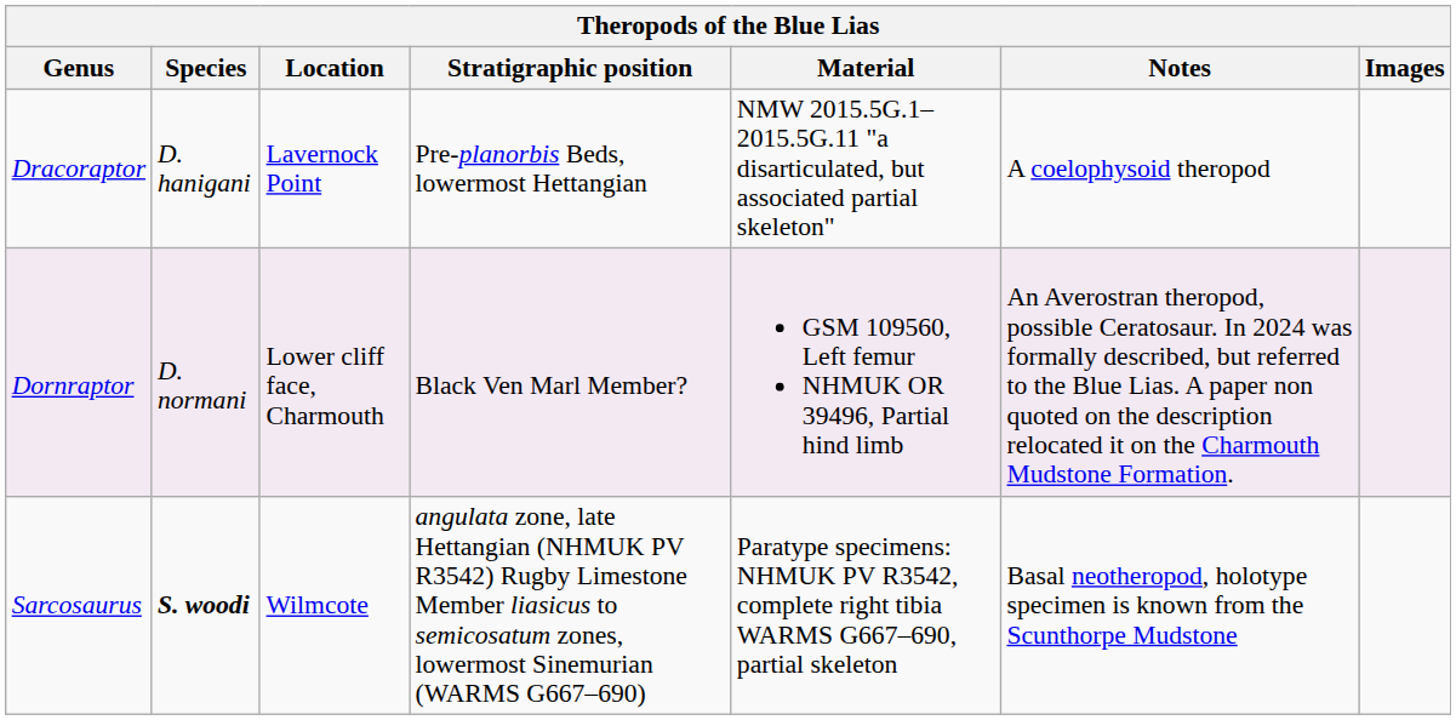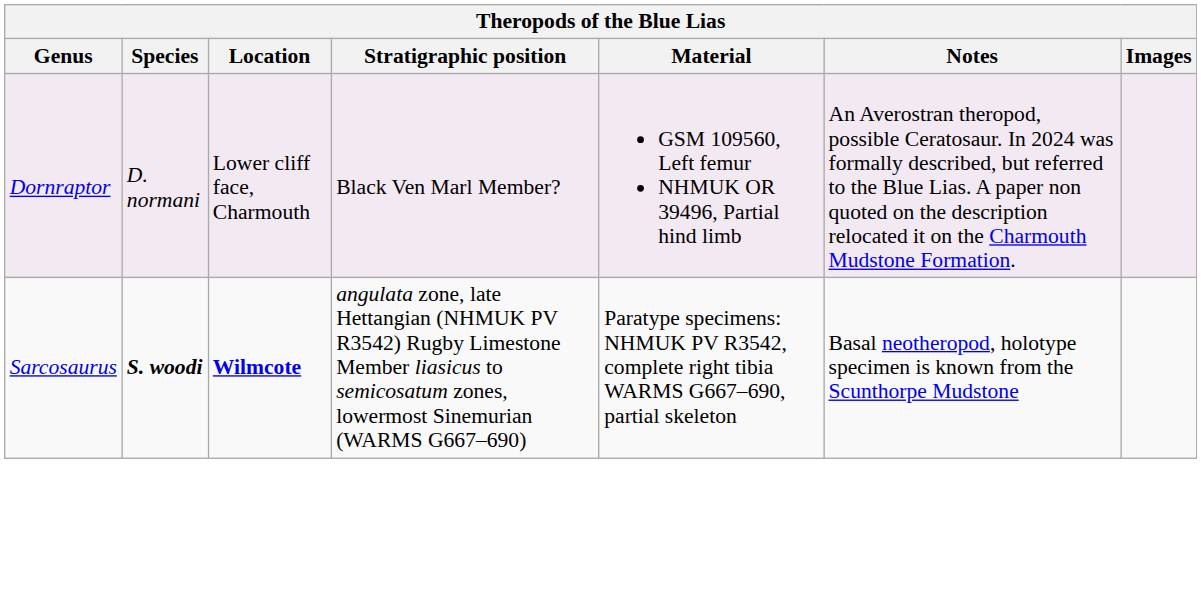 <table class="wikitable" width="100%" align="center">
 <tr>
 <th colspan="7" align="center"><strong>Theropods of the Blue Lias</strong></th>
 </tr>
 <tr>
 <th>Genus</th>
 <th>Species</th>
 <th>Location</th>
 <th>Stratigraphic position</th>
 <th>Material</th>
 <th>Notes</th>
 <th>Images</th>
 </tr>
 <tr>
-<td><em><a href='#'>Dracoraptor</a></em></td>
-<td><em>D. hanigani</em></td>
-<td><a href='#'>Lavernock Point</a></td>
-<td>Pre-<em><a href='#'>planorbis</a></em> Beds, lowermost Hettangian</td>
-<td>NMW 2015.5G.1–2015.5G.11 "a disarticulated, but associated partial skeleton"</td>
-<td>A <a href='#'>coelophysoid</a> theropod</td>
-<td></td>
-</tr>
-<tr>
 <td style="background:#f3e9f3;"><br><em><a href='#'>Dornraptor</a></em></td>
 <td style="background:#f3e9f3;"><br><em>D. normani</em></td>
 <td style="background:#f3e9f3;"><br>Lower cliff face, Charmouth</td>
 <td style="background:#f3e9f3;"><br>Black Ven Marl Member?</td>
 <td style="background:#f3e9f3;"><br><ul><li>GSM 109560, Left femur</li><li>NHMUK OR 39496, Partial hind limb</li></ul></td>
 <td style="background:#f3e9f3;"><br>An Averostran theropod, possible Ceratosaur. In 2024 was formally described, but referred to the Blue Lias. A paper non quoted on the description relocated it on the <a href='#'>Charmouth Mudstone Formation</a>.</td>
 <td style="background:#f3e9f3;"><br></td>
 </tr>
 <tr>
 <td><em><a href='#'>Sarcosaurus</a></em></td>
 <td><strong><em>S. woodi</em></strong></td>
-<td><a href='#'>Wilmcote</a></td>
+<td><strong><a href='#'>Wilmcote</a></strong></td>
 <td><em>angulata</em> zone, late Hettangian (NHMUK PV R3542) Rugby Limestone Member <em>liasicus</em> to <em>semicosatum</em> zones, lowermost Sinemurian (WARMS G667–690)</td>
 <td>Paratype specimens: NHMUK PV R3542, complete right tibia WARMS G667–690, partial skeleton</td>
 <td>Basal <a href='#'>neotheropod</a>, holotype specimen is known from the <a href='#'>Scunthorpe Mudstone</a></td>
 <td></td>
 </tr>
 </table>
